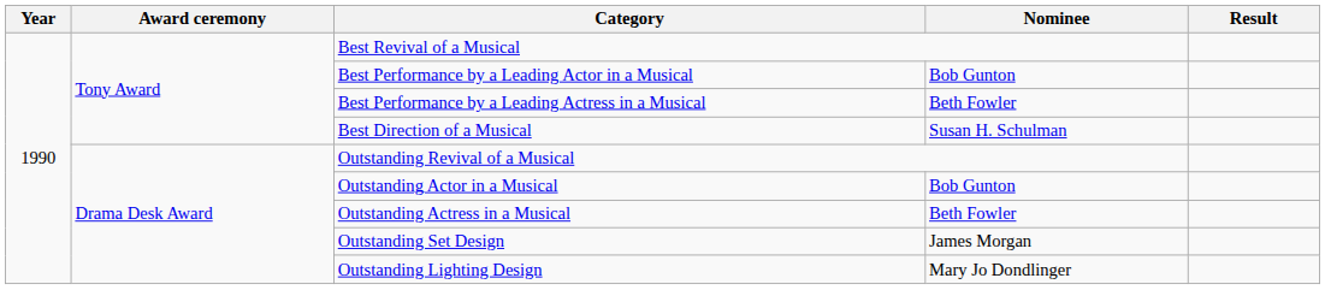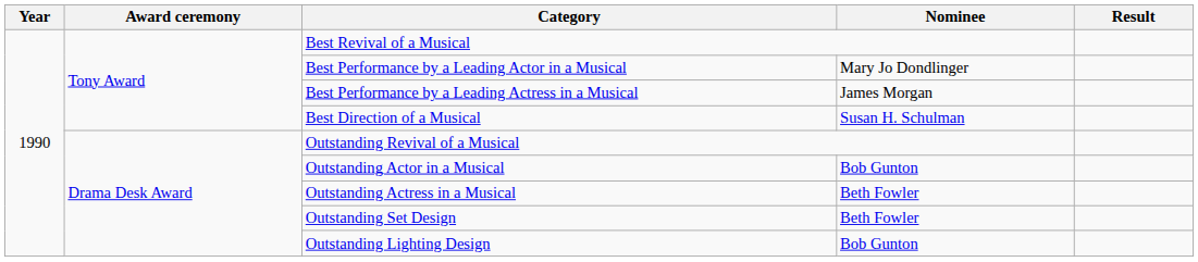 <table class="wikitable" width="95%">
 <tr>
 <th width="5%">Year</th>
 <th width="20%">Award ceremony</th>
 <th width="45%">Category</th>
 <th width="20%">Nominee</th>
 <th width="10%">Result</th>
 </tr>
 <tr>
 <td rowspan="9" align="center">1990</td>
 <td rowspan="4"><a href='#'>Tony Award</a></td>
 <td colspan="2"><a href='#'>Best Revival of a Musical</a></td>
 <td></td>
 </tr>
 <tr>
 <td><a href='#'>Best Performance by a Leading Actor in a Musical</a></td>
-<td><a href='#'>Bob Gunton</a></td>
+<td>Mary Jo Dondlinger</td>
 <td></td>
 </tr>
 <tr>
 <td><a href='#'>Best Performance by a Leading Actress in a Musical</a></td>
-<td><a href='#'>Beth Fowler</a></td>
+<td>James Morgan</td>
 <td></td>
 </tr>
 <tr>
 <td><a href='#'>Best Direction of a Musical</a></td>
 <td><a href='#'>Susan H. Schulman</a></td>
 <td></td>
 </tr>
 <tr>
 <td rowspan="5"><a href='#'>Drama Desk Award</a></td>
 <td colspan="2"><a href='#'>Outstanding Revival of a Musical</a></td>
 <td></td>
 </tr>
 <tr>
 <td><a href='#'>Outstanding Actor in a Musical</a></td>
 <td><a href='#'>Bob Gunton</a></td>
 <td></td>
 </tr>
 <tr>
 <td><a href='#'>Outstanding Actress in a Musical</a></td>
 <td><a href='#'>Beth Fowler</a></td>
 <td></td>
 </tr>
 <tr>
 <td><a href='#'>Outstanding Set Design</a></td>
-<td>James Morgan</td>
+<td><a href='#'>Beth Fowler</a></td>
 <td></td>
 </tr>
 <tr>
 <td><a href='#'>Outstanding Lighting Design</a></td>
-<td>Mary Jo Dondlinger</td>
+<td><a href='#'>Bob Gunton</a></td>
 <td></td>
 </tr>
 </table>
